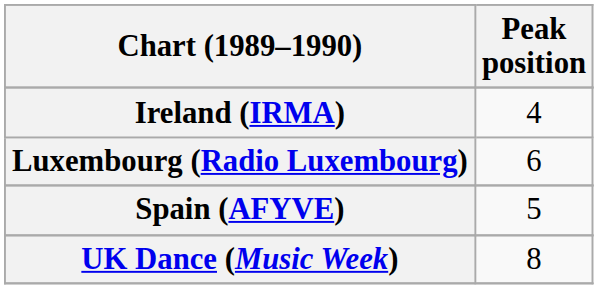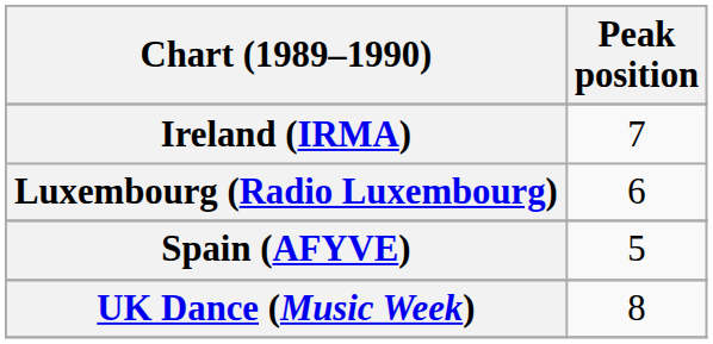 <table class="wikitable sortable plainrowheaders">
 <tr>
 <th>Chart (1989–1990)</th>
 <th>Peak<br>position</th>
 </tr>
 <tr>
 </tr>
 <tr>
 </tr>
 <tr>
 </tr>
 <tr>
 <th scope="row">Ireland (<a href='#'>IRMA</a>)</th>
-<td style="text-align:center;">4</td>
+<td style="text-align:center;">7</td>
 </tr>
 <tr>
 <th scope="row">Luxembourg (<a href='#'>Radio Luxembourg</a>)</th>
 <td align="center">6</td>
 </tr>
 <tr>
 </tr>
 <tr>
 </tr>
 <tr>
 </tr>
 <tr>
 <th scope="row">Spain (<a href='#'>AFYVE</a>)</th>
 <td style="text-align:center;">5</td>
 </tr>
 <tr>
 </tr>
 <tr>
 <th scope="row"><a href='#'>UK Dance</a> (<em><a href='#'>Music Week</a></em>)</th>
 <td align="center">8</td>
 </tr>
 <tr>
 </tr>
 </table>
